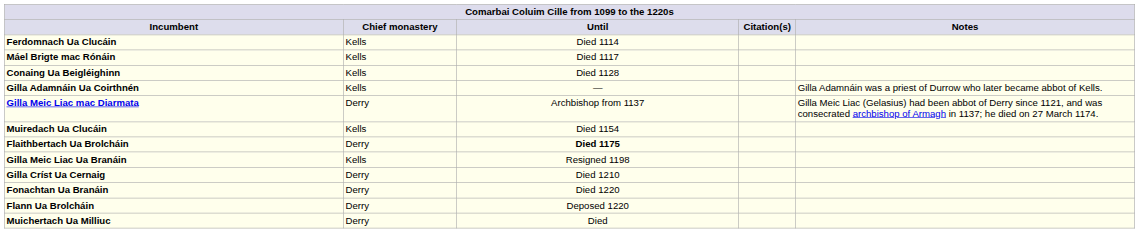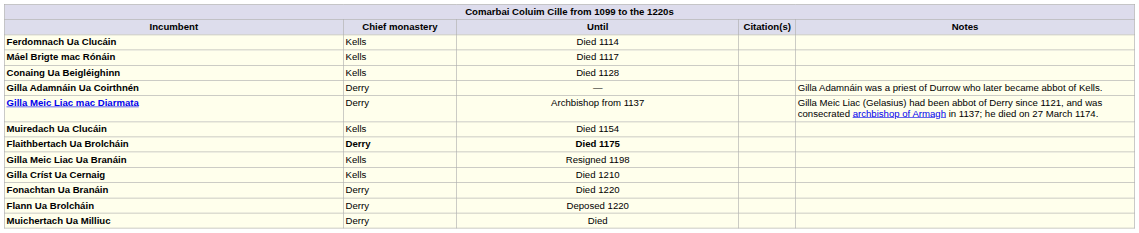 <table class="wikitable" style="width:95%;" border="1" cellpadding="2">
 <tr>
 <th style="background-color:#dddcec" colspan="5">Comarbai Coluim Cille from 1099 to the 1220s</th>
 </tr>
 <tr align=left>
 <th style="background-color:#ddddec" width="30%">Incumbent</th>
 <th style="background-color:#ddddec" width="10%">Chief monastery</th>
 <th style="background-color:#ddddec" width="25%">Until</th>
 <th style="background-color:#ddddec" width="5%">Citation(s)</th>
 <th style="background-color:#ddddec" width="30%">Notes</th>
 </tr>
 <tr valign=top bgcolor="#ffffec">
 <td><strong>Ferdomnach Ua Clucáin</strong></td>
 <td>Kells</td>
 <td align=center>Died 1114</td>
 <td></td>
 <td></td>
 </tr>
 <tr valign=top bgcolor="#ffffec">
 <td><strong>Máel Brigte mac Rónáin</strong></td>
 <td>Kells</td>
 <td align=center>Died 1117</td>
 <td></td>
 <td></td>
 </tr>
 <tr valign=top bgcolor="#ffffec">
 <td><strong>Conaing Ua Beigléighinn</strong></td>
 <td>Kells</td>
 <td align=center>Died 1128</td>
 <td></td>
 <td></td>
 </tr>
 <tr valign=top bgcolor="#ffffec">
 <td><strong>Gilla Adamnáin Ua Coirthnén</strong></td>
-<td>Kells</td>
+<td>Derry</td>
 <td align=center>—</td>
 <td></td>
 <td>Gilla Adamnáin was a priest of Durrow who later became abbot of Kells.</td>
 </tr>
 <tr valign=top bgcolor="#ffffec">
 <td><strong><a href='#'>Gilla Meic Liac mac Diarmata</a></strong></td>
 <td>Derry</td>
 <td align=center>Archbishop from 1137</td>
 <td></td>
 <td>Gilla Meic Liac (Gelasius) had been abbot of Derry since 1121, and was consecrated <a href='#'>archbishop of Armagh</a> in 1137; he died on 27 March 1174.</td>
 </tr>
 <tr valign=top bgcolor="#ffffec">
 <td><strong>Muiredach Ua Clucáin</strong></td>
 <td>Kells</td>
 <td align=center>Died 1154</td>
 <td></td>
 <td></td>
 </tr>
 <tr valign=top bgcolor="#ffffec">
 <td><strong>Flaithbertach Ua Brolcháin</strong></td>
-<td>Derry</td>
+<td><strong>Derry</strong></td>
 <td align=center><strong>Died 1175</strong></td>
 <td></td>
 <td></td>
 </tr>
 <tr valign=top bgcolor="#ffffec">
 <td><strong>Gilla Meic Liac Ua Branáin</strong></td>
 <td>Kells</td>
 <td align=center>Resigned 1198</td>
 <td></td>
 <td></td>
 </tr>
 <tr valign=top bgcolor="#ffffec">
 <td><strong>Gilla Críst Ua Cernaig</strong></td>
-<td>Derry</td>
+<td>Kells</td>
 <td align=center>Died 1210</td>
 <td></td>
 <td></td>
 </tr>
 <tr valign=top bgcolor="#ffffec">
 <td><strong>Fonachtan Ua Branáin</strong></td>
 <td>Derry</td>
 <td align=center>Died 1220</td>
 <td></td>
 <td></td>
 </tr>
 <tr valign=top bgcolor="#ffffec">
 <td><strong>Flann Ua Brolcháin</strong></td>
 <td>Derry</td>
 <td align=center>Deposed 1220</td>
 <td></td>
 <td></td>
 </tr>
 <tr valign=top bgcolor="#ffffec">
 <td><strong>Muichertach Ua Milliuc</strong></td>
 <td>Derry</td>
 <td align=center>Died</td>
 <td></td>
 <td></td>
 </tr>
 </table>
